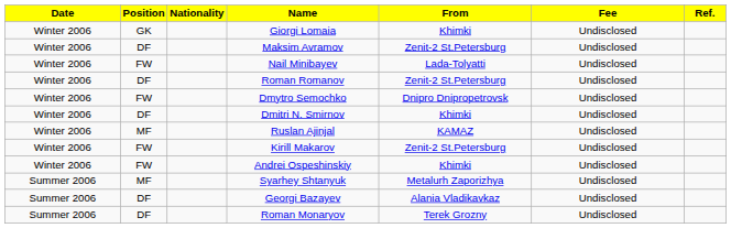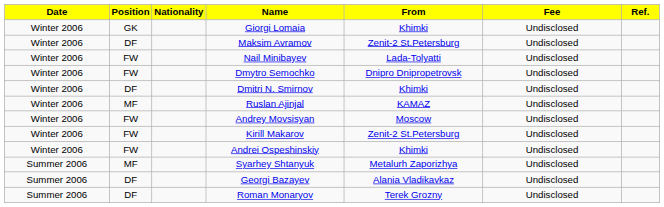 <table class="wikitable"  style="text-align:center; font-size:90%; ">
 <tr>
 <th style="background:#FFFF00; color:black; width:150px;">Date</th>
 <th style="background:#FFFF00; color:black; width:50px;">Position</th>
 <th style="background:#FFFF00; color:black; width:50px;">Nationality</th>
 <th style="background:#FFFF00; color:black; width:200px;">Name</th>
 <th style="background:#FFFF00; color:black; width:200px;">From</th>
 <th style="background:#FFFF00; color:black; width:200px;">Fee</th>
 <th style="background:#FFFF00; color:black; width:50px;">Ref.</th>
 </tr>
 <tr>
 <td>Winter 2006</td>
 <td>GK</td>
 <td></td>
 <td><a href='#'>Giorgi Lomaia</a></td>
 <td><a href='#'>Khimki</a></td>
 <td>Undisclosed</td>
 <td></td>
 </tr>
 <tr>
 <td>Winter 2006</td>
 <td>DF</td>
 <td></td>
 <td><a href='#'>Maksim Avramov</a></td>
 <td><a href='#'>Zenit-2 St.Petersburg</a></td>
 <td>Undisclosed</td>
 <td></td>
 </tr>
 <tr>
 <td>Winter 2006</td>
 <td>FW</td>
 <td></td>
 <td><a href='#'>Nail Minibayev</a></td>
 <td><a href='#'>Lada-Tolyatti</a></td>
 <td>Undisclosed</td>
 <td></td>
 </tr>
 <tr>
 <td>Winter 2006</td>
-<td>DF</td>
-<td></td>
-<td><a href='#'>Roman Romanov</a></td>
-<td><a href='#'>Zenit-2 St.Petersburg</a></td>
-<td>Undisclosed</td>
-<td></td>
-</tr>
-<tr>
-<td>Winter 2006</td>
 <td>FW</td>
 <td></td>
 <td><a href='#'>Dmytro Semochko</a></td>
 <td><a href='#'>Dnipro Dnipropetrovsk</a></td>
 <td>Undisclosed</td>
 <td></td>
 </tr>
 <tr>
 <td>Winter 2006</td>
 <td>DF</td>
 <td></td>
 <td><a href='#'>Dmitri N. Smirnov</a></td>
 <td><a href='#'>Khimki</a></td>
 <td>Undisclosed</td>
 <td></td>
 </tr>
 <tr>
 <td>Winter 2006</td>
 <td>MF</td>
 <td></td>
 <td><a href='#'>Ruslan Ajinjal</a></td>
 <td><a href='#'>KAMAZ</a></td>
+<td>Undisclosed</td>
+<td></td>
+</tr>
+<tr>
+<td>Winter 2006</td>
+<td>FW</td>
+<td></td>
+<td><a href='#'>Andrey Movsisyan</a></td>
+<td><a href='#'>Moscow</a></td>
 <td>Undisclosed</td>
 <td></td>
 </tr>
 <tr>
 <td>Winter 2006</td>
 <td>FW</td>
 <td></td>
 <td><a href='#'>Kirill Makarov</a></td>
 <td><a href='#'>Zenit-2 St.Petersburg</a></td>
 <td>Undisclosed</td>
 <td></td>
 </tr>
 <tr>
 <td>Winter 2006</td>
 <td>FW</td>
 <td></td>
 <td><a href='#'>Andrei Ospeshinskiy</a></td>
 <td><a href='#'>Khimki</a></td>
 <td>Undisclosed</td>
 <td></td>
 </tr>
 <tr>
 <td>Summer 2006</td>
 <td>MF</td>
 <td></td>
 <td><a href='#'>Syarhey Shtanyuk</a></td>
 <td><a href='#'>Metalurh Zaporizhya</a></td>
 <td>Undisclosed</td>
 <td></td>
 </tr>
 <tr>
 <td>Summer 2006</td>
 <td>DF</td>
 <td></td>
 <td><a href='#'>Georgi Bazayev</a></td>
 <td><a href='#'>Alania Vladikavkaz</a></td>
 <td>Undisclosed</td>
 <td></td>
 </tr>
 <tr>
 <td>Summer 2006</td>
 <td>DF</td>
 <td></td>
 <td><a href='#'>Roman Monaryov</a></td>
 <td><a href='#'>Terek Grozny</a></td>
 <td>Undisclosed</td>
 <td></td>
 </tr>
 </table>
